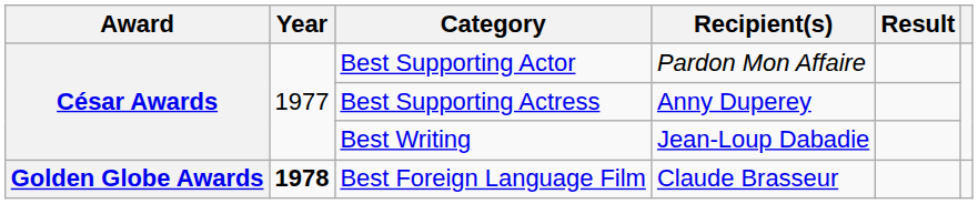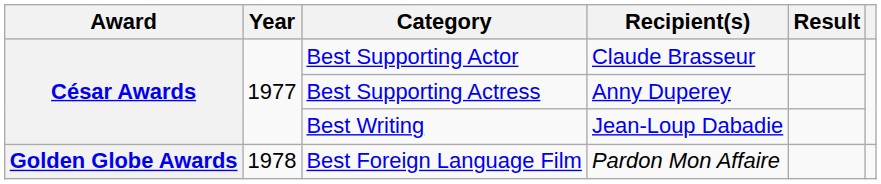 <table class="wikitable plainrowheaders">
 <tr>
 <th scope="col">Award</th>
 <th scope="col">Year</th>
 <th scope="col">Category</th>
 <th scope="col">Recipient(s)</th>
 <th scope="col">Result</th>
 <th scope="col" class="unsortable"></th>
 </tr>
 <tr>
 <th scope="row" rowspan="3"><a href='#'>César Awards</a></th>
 <td rowspan="3">1977</td>
 <td><a href='#'>Best Supporting Actor</a></td>
-<td><em>Pardon Mon Affaire</em></td>
+<td><a href='#'>Claude Brasseur</a></td>
 <td></td>
 <td align="center" rowspan="3"></td>
 </tr>
 <tr>
 <td><a href='#'>Best Supporting Actress</a></td>
 <td><a href='#'>Anny Duperey</a></td>
 <td></td>
 </tr>
 <tr>
 <td><a href='#'>Best Writing</a></td>
 <td><a href='#'>Jean-Loup Dabadie</a></td>
 <td></td>
 </tr>
 <tr>
 <th scope="row"><a href='#'>Golden Globe Awards</a></th>
-<td><strong>1978</strong></td>
+<td>1978</td>
 <td><a href='#'>Best Foreign Language Film</a></td>
-<td><a href='#'>Claude Brasseur</a></td>
+<td><em>Pardon Mon Affaire</em></td>
 <td></td>
 <td align="center"></td>
 </tr>
 </table>
